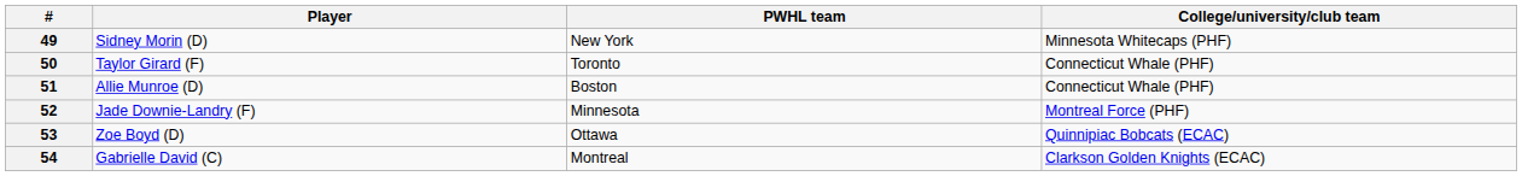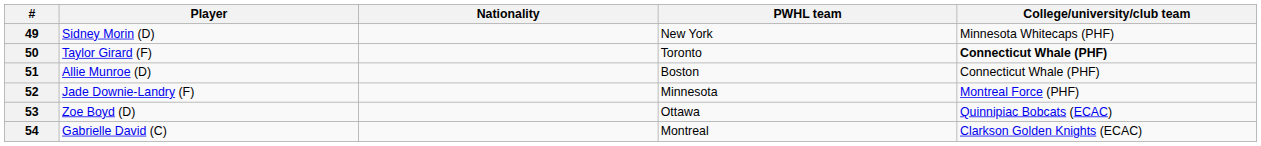 <table class="wikitable">
 <tr>
 <th style="width:2.75%;">#</th>
 <th style="width:15.0%;">Player</th>
+<th style="width:15.0%;">Nationality</th>
 <th style="width:15.0%;">PWHL team</th>
 <th style="width:15.0%;">College/university/club team</th>
 </tr>
 <tr>
 <th>49</th>
 <td><a href='#'>Sidney Morin</a> (D)</td>
+<td></td>
 <td>New York</td>
 <td>Minnesota Whitecaps (PHF)</td>
 </tr>
 <tr>
 <th>50</th>
 <td><a href='#'>Taylor Girard</a> (F)</td>
+<td></td>
 <td>Toronto</td>
-<td>Connecticut Whale (PHF)</td>
+<td><strong>Connecticut Whale (PHF)</strong></td>
 </tr>
 <tr>
 <th>51</th>
 <td><a href='#'>Allie Munroe</a> (D)</td>
+<td></td>
 <td>Boston</td>
 <td>Connecticut Whale (PHF)</td>
 </tr>
 <tr>
 <th>52</th>
 <td><a href='#'>Jade Downie-Landry</a> (F)</td>
+<td></td>
 <td>Minnesota</td>
 <td><a href='#'>Montreal Force</a> (PHF)</td>
 </tr>
 <tr>
 <th>53</th>
 <td><a href='#'>Zoe Boyd</a> (D)</td>
+<td></td>
 <td>Ottawa</td>
 <td><a href='#'>Quinnipiac Bobcats</a> (<a href='#'>ECAC</a>)</td>
 </tr>
 <tr>
 <th>54</th>
 <td><a href='#'>Gabrielle David</a> (C)</td>
+<td></td>
 <td>Montreal</td>
 <td><a href='#'>Clarkson Golden Knights</a> (ECAC)</td>
 </tr>
 </table>
